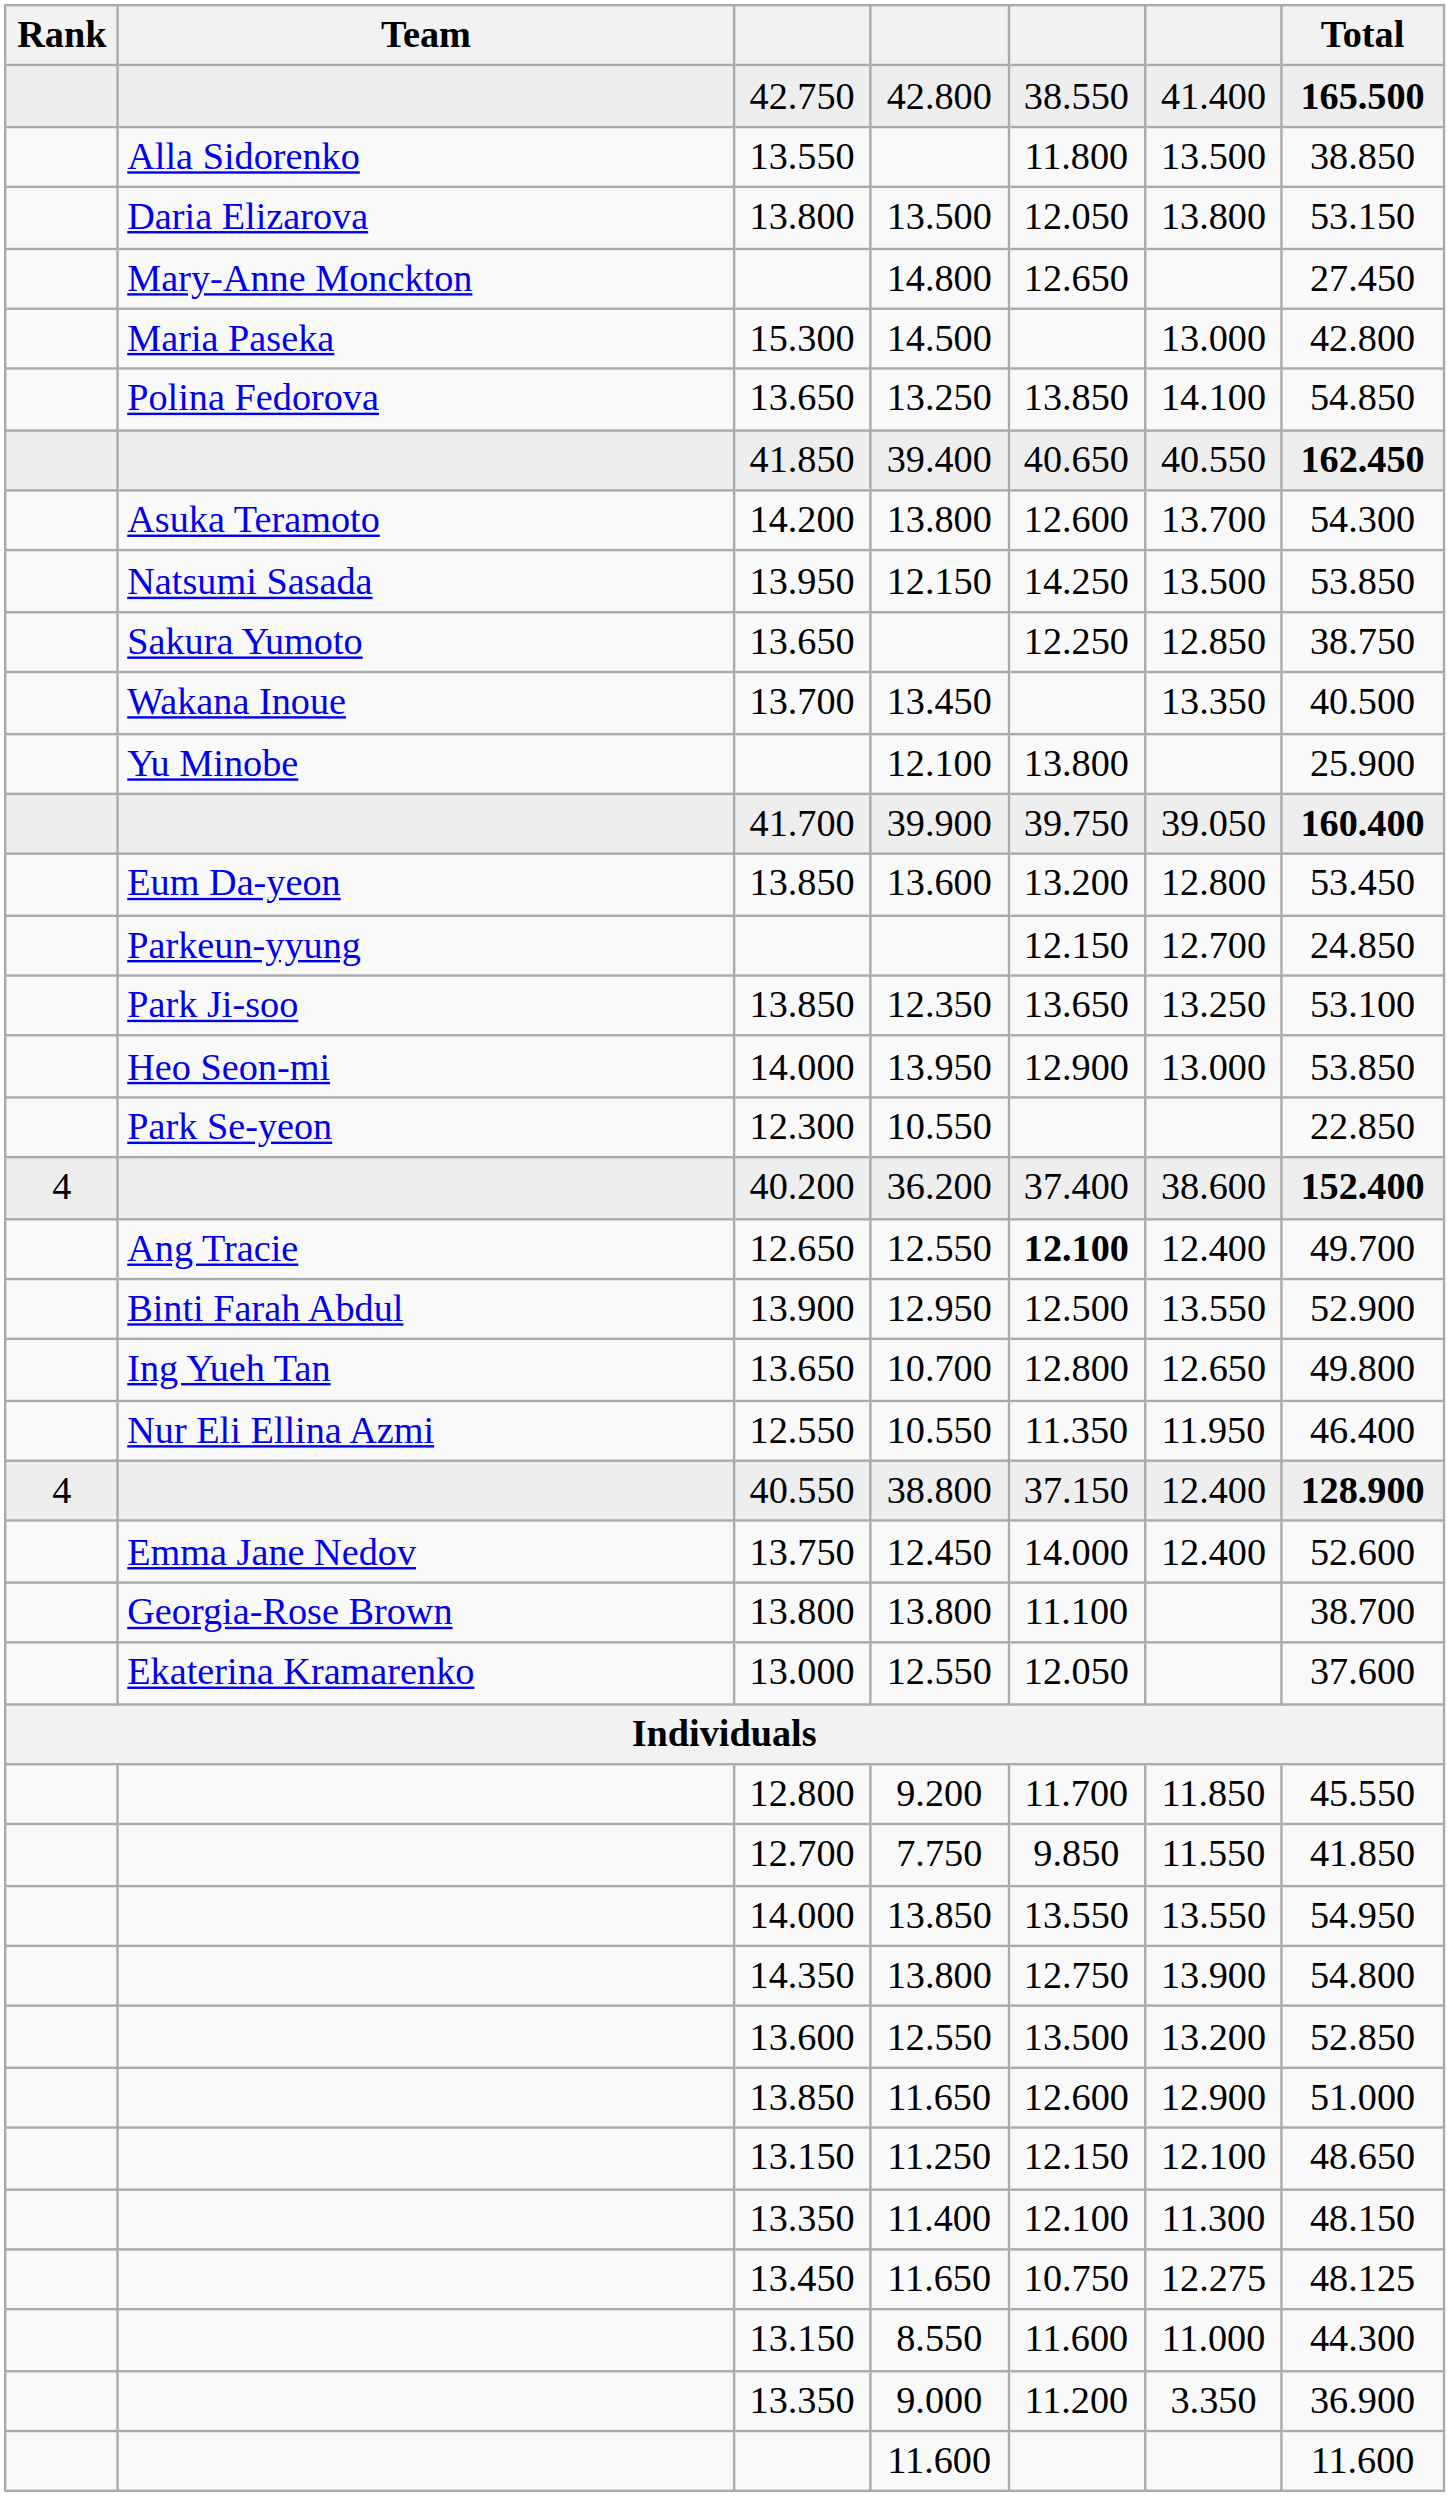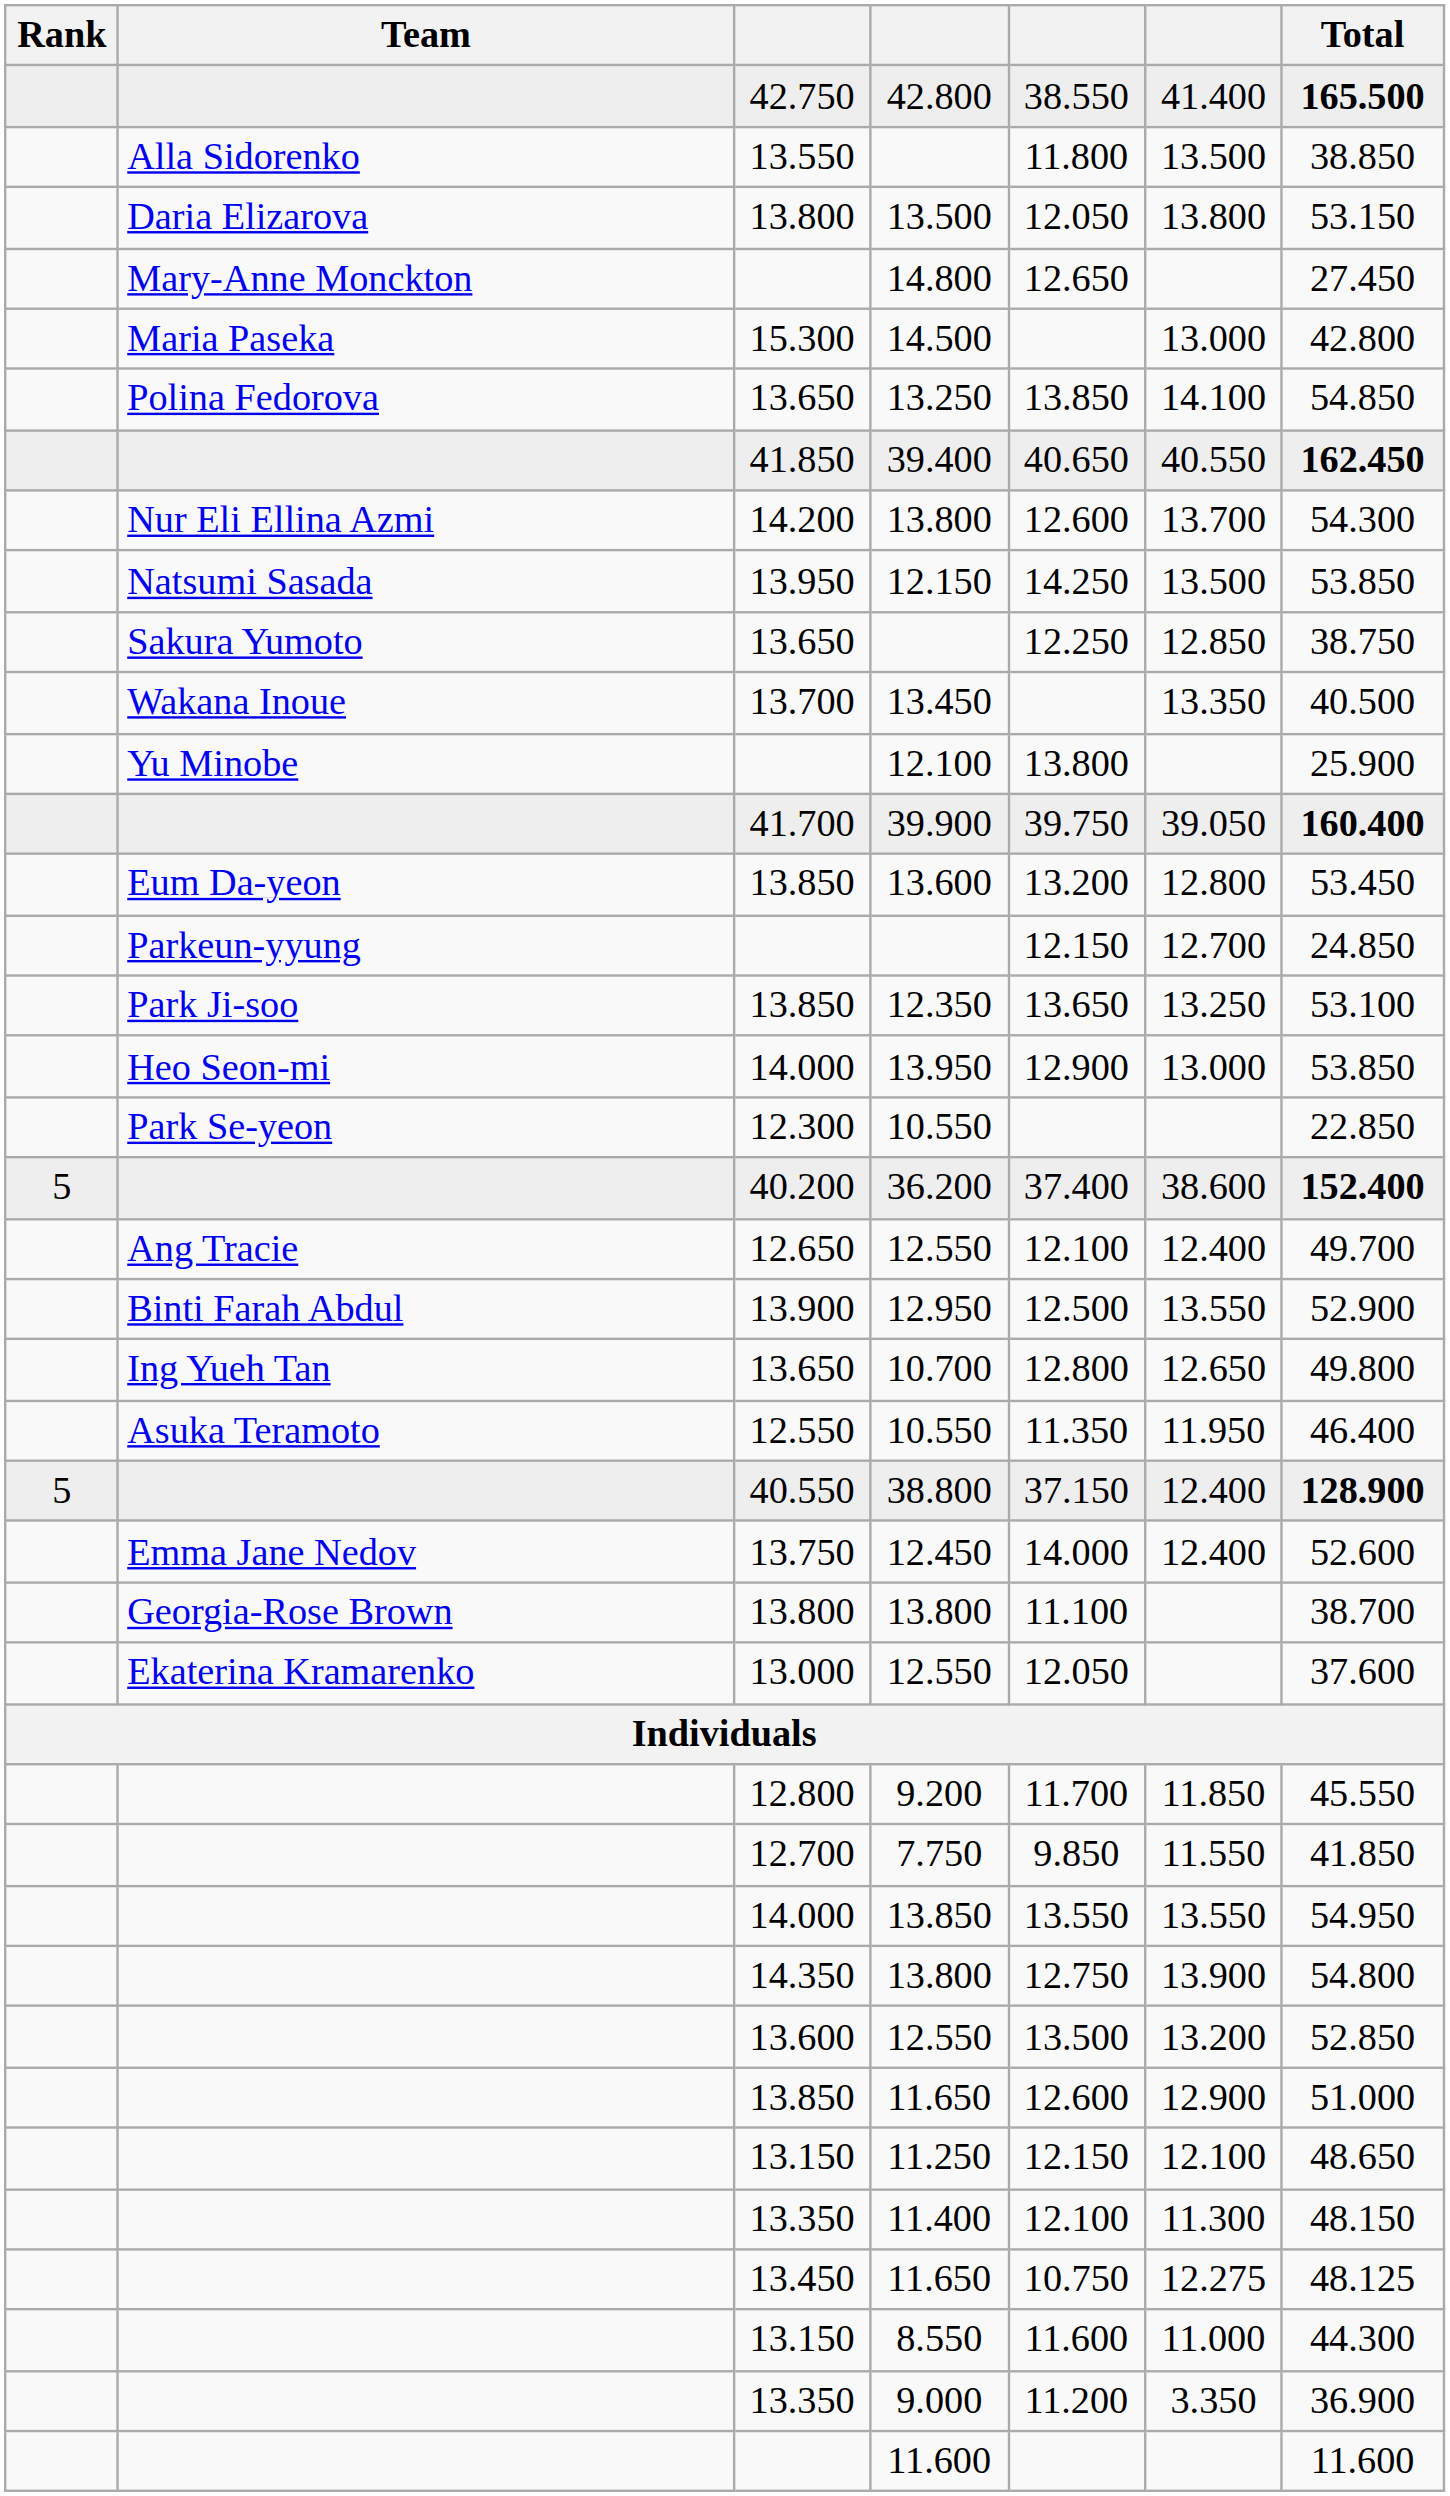 <table class=wikitable style="text-align:center">
 <tr>
 <th width=40>Rank</th>
 <th width=250>Team</th>
 <th width=50></th>
 <th width=50></th>
 <th width=50></th>
 <th width=50></th>
 <th width=60>Total</th>
 </tr>
 <tr bgcolor=eeeeee>
 <td></td>
 <td align=left></td>
 <td>42.750</td>
 <td>42.800</td>
 <td>38.550</td>
 <td>41.400</td>
 <td><strong>165.500</strong></td>
 </tr>
 <tr>
 <td></td>
 <td align=left><a href='#'>Alla Sidorenko</a></td>
 <td>13.550</td>
 <td></td>
 <td>11.800</td>
 <td>13.500</td>
 <td>38.850</td>
 </tr>
 <tr>
 <td></td>
 <td align=left><a href='#'>Daria Elizarova</a></td>
 <td>13.800</td>
 <td>13.500</td>
 <td>12.050</td>
 <td>13.800</td>
 <td>53.150</td>
 </tr>
 <tr>
 <td></td>
 <td align=left><a href='#'>Mary-Anne Monckton</a></td>
 <td></td>
 <td>14.800</td>
 <td>12.650</td>
 <td></td>
 <td>27.450</td>
 </tr>
 <tr>
 <td></td>
 <td align=left><a href='#'>Maria Paseka</a></td>
 <td>15.300</td>
 <td>14.500</td>
 <td></td>
 <td>13.000</td>
 <td>42.800</td>
 </tr>
 <tr>
 <td></td>
 <td align=left><a href='#'>Polina Fedorova</a></td>
 <td>13.650</td>
 <td>13.250</td>
 <td>13.850</td>
 <td>14.100</td>
 <td>54.850</td>
 </tr>
 <tr bgcolor=eeeeee>
 <td></td>
 <td align=left></td>
 <td>41.850</td>
 <td>39.400</td>
 <td>40.650</td>
 <td>40.550</td>
 <td><strong>162.450</strong></td>
 </tr>
 <tr>
 <td></td>
-<td align=left><a href='#'>Asuka Teramoto</a></td>
+<td align=left><a href='#'>Nur Eli Ellina Azmi</a></td>
 <td>14.200</td>
 <td>13.800</td>
 <td>12.600</td>
 <td>13.700</td>
 <td>54.300</td>
 </tr>
 <tr>
 <td></td>
 <td align=left><a href='#'>Natsumi Sasada</a></td>
 <td>13.950</td>
 <td>12.150</td>
 <td>14.250</td>
 <td>13.500</td>
 <td>53.850</td>
 </tr>
 <tr>
 <td></td>
 <td align=left><a href='#'>Sakura Yumoto</a></td>
 <td>13.650</td>
 <td></td>
 <td>12.250</td>
 <td>12.850</td>
 <td>38.750</td>
 </tr>
 <tr>
 <td></td>
 <td align=left><a href='#'>Wakana Inoue</a></td>
 <td>13.700</td>
 <td>13.450</td>
 <td></td>
 <td>13.350</td>
 <td>40.500</td>
 </tr>
 <tr>
 <td></td>
 <td align=left><a href='#'>Yu Minobe</a></td>
 <td></td>
 <td>12.100</td>
 <td>13.800</td>
 <td></td>
 <td>25.900</td>
 </tr>
 <tr bgcolor=eeeeee>
 <td></td>
 <td align=left></td>
 <td>41.700</td>
 <td>39.900</td>
 <td>39.750</td>
 <td>39.050</td>
 <td><strong>160.400</strong></td>
 </tr>
 <tr>
 <td></td>
 <td align=left><a href='#'>Eum Da-yeon  </a></td>
 <td>13.850</td>
 <td>13.600</td>
 <td>13.200</td>
 <td>12.800</td>
 <td>53.450</td>
 </tr>
 <tr>
 <td></td>
 <td align=left><a href='#'>Parkeun-yyung</a></td>
 <td></td>
 <td></td>
 <td>12.150</td>
 <td>12.700</td>
 <td>24.850</td>
 </tr>
 <tr>
 <td></td>
 <td align=left><a href='#'>Park Ji-soo</a></td>
 <td>13.850</td>
 <td>12.350</td>
 <td>13.650</td>
 <td>13.250</td>
 <td>53.100</td>
 </tr>
 <tr>
 <td></td>
 <td align=left><a href='#'>Heo Seon-mi</a></td>
 <td>14.000</td>
 <td>13.950</td>
 <td>12.900</td>
 <td>13.000</td>
 <td>53.850</td>
 </tr>
 <tr>
 <td></td>
 <td align=left><a href='#'>Park Se-yeon</a></td>
 <td>12.300</td>
 <td>10.550</td>
 <td></td>
 <td></td>
 <td>22.850</td>
 </tr>
 <tr bgcolor=eeeeee>
-<td>4</td>
+<td>5</td>
 <td align=left></td>
 <td>40.200</td>
 <td>36.200</td>
 <td>37.400</td>
 <td>38.600</td>
 <td><strong>152.400</strong></td>
 </tr>
 <tr>
 <td></td>
 <td align=left><a href='#'>Ang Tracie</a></td>
 <td>12.650</td>
 <td>12.550</td>
-<td><strong>12.100</strong></td>
+<td>12.100</td>
 <td>12.400</td>
 <td>49.700</td>
 </tr>
 <tr>
 <td></td>
 <td align=left><a href='#'>Binti Farah Abdul</a></td>
 <td>13.900</td>
 <td>12.950</td>
 <td>12.500</td>
 <td>13.550</td>
 <td>52.900</td>
 </tr>
 <tr>
 <td></td>
 <td align=left><a href='#'>Ing Yueh Tan</a></td>
 <td>13.650</td>
 <td>10.700</td>
 <td>12.800</td>
 <td>12.650</td>
 <td>49.800</td>
 </tr>
 <tr>
 <td></td>
-<td align=left><a href='#'>Nur Eli Ellina Azmi</a></td>
+<td align=left><a href='#'>Asuka Teramoto</a></td>
 <td>12.550</td>
 <td>10.550</td>
 <td>11.350</td>
 <td>11.950</td>
 <td>46.400</td>
 </tr>
 <tr bgcolor=eeeeee>
-<td>4</td>
+<td>5</td>
 <td align=left></td>
 <td>40.550</td>
 <td>38.800</td>
 <td>37.150</td>
 <td>12.400</td>
 <td><strong>128.900</strong></td>
 </tr>
 <tr>
 <td></td>
 <td align=left><a href='#'>Emma Jane Nedov</a></td>
 <td>13.750</td>
 <td>12.450</td>
 <td>14.000</td>
 <td>12.400</td>
 <td>52.600</td>
 </tr>
 <tr>
 <td></td>
 <td align=left><a href='#'>Georgia-Rose Brown</a></td>
 <td>13.800</td>
 <td>13.800</td>
 <td>11.100</td>
 <td></td>
 <td>38.700</td>
 </tr>
 <tr>
 <td></td>
 <td align=left><a href='#'>Ekaterina Kramarenko</a></td>
 <td>13.000</td>
 <td>12.550</td>
 <td>12.050</td>
 <td></td>
 <td>37.600</td>
 </tr>
 <tr>
 <th colspan=9>Individuals</th>
 </tr>
 <tr>
 <td></td>
 <td align=left></td>
 <td>12.800</td>
 <td>9.200</td>
 <td>11.700</td>
 <td>11.850</td>
 <td>45.550</td>
 </tr>
 <tr>
 <td></td>
 <td align=left></td>
 <td>12.700</td>
 <td>7.750</td>
 <td>9.850</td>
 <td>11.550</td>
 <td>41.850</td>
 </tr>
 <tr>
 <td></td>
 <td align=left></td>
 <td>14.000</td>
 <td>13.850</td>
 <td>13.550</td>
 <td>13.550</td>
 <td>54.950</td>
 </tr>
 <tr>
 <td></td>
 <td align=left></td>
 <td>14.350</td>
 <td>13.800</td>
 <td>12.750</td>
 <td>13.900</td>
 <td>54.800</td>
 </tr>
 <tr>
 <td></td>
 <td align=left></td>
 <td>13.600</td>
 <td>12.550</td>
 <td>13.500</td>
 <td>13.200</td>
 <td>52.850</td>
 </tr>
 <tr>
 <td></td>
 <td align=left></td>
 <td>13.850</td>
 <td>11.650</td>
 <td>12.600</td>
 <td>12.900</td>
 <td>51.000</td>
 </tr>
 <tr>
 <td></td>
 <td align=left></td>
 <td>13.150</td>
 <td>11.250</td>
 <td>12.150</td>
 <td>12.100</td>
 <td>48.650</td>
 </tr>
 <tr>
 <td></td>
 <td align=left></td>
 <td>13.350</td>
 <td>11.400</td>
 <td>12.100</td>
 <td>11.300</td>
 <td>48.150</td>
 </tr>
 <tr>
 <td></td>
 <td align=left></td>
 <td>13.450</td>
 <td>11.650</td>
 <td>10.750</td>
 <td>12.275</td>
 <td>48.125</td>
 </tr>
 <tr>
 <td></td>
 <td align=left></td>
 <td>13.150</td>
 <td>8.550</td>
 <td>11.600</td>
 <td>11.000</td>
 <td>44.300</td>
 </tr>
 <tr>
 <td></td>
 <td align=left></td>
 <td>13.350</td>
 <td>9.000</td>
 <td>11.200</td>
 <td>3.350</td>
 <td>36.900</td>
 </tr>
 <tr>
 <td></td>
 <td align=left></td>
 <td></td>
 <td>11.600</td>
 <td></td>
 <td></td>
 <td>11.600</td>
 </tr>
 </table>
